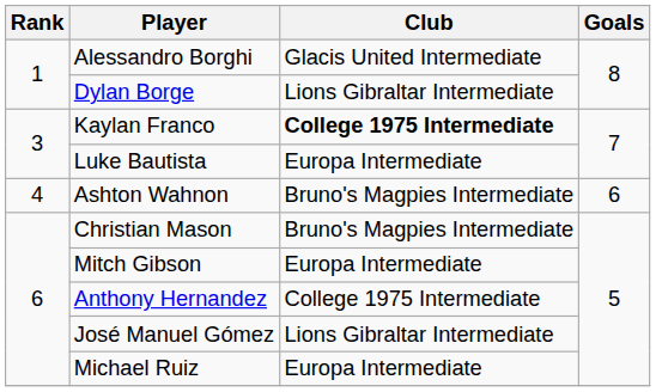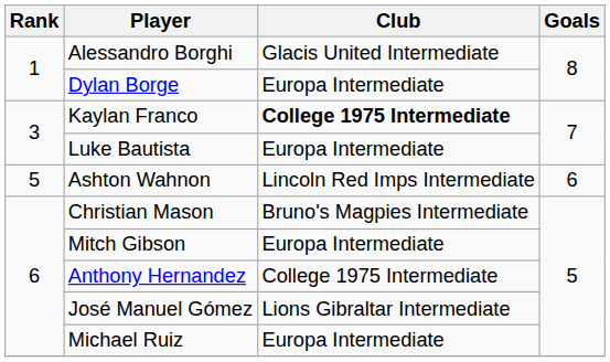 <table class="wikitable" style="text-align:center">
 <tr>
 <th>Rank</th>
 <th>Player</th>
 <th>Club</th>
 <th>Goals</th>
 </tr>
 <tr>
 <td rowspan=2>1</td>
 <td align="left"> Alessandro Borghi</td>
 <td rowspan=1 align="left">Glacis United Intermediate</td>
 <td rowspan=2>8</td>
 </tr>
 <tr>
 <td align="left"> <a href='#'>Dylan Borge</a></td>
-<td align="left">Lions Gibraltar Intermediate</td>
+<td align="left">Europa Intermediate</td>
 </tr>
 <tr>
 <td rowspan=2>3</td>
 <td align="left"> Kaylan Franco</td>
 <td align="left"><strong>College 1975 Intermediate</strong></td>
 <td rowspan=2>7</td>
 </tr>
 <tr>
 <td align="left"> Luke Bautista</td>
 <td align="left">Europa Intermediate</td>
 </tr>
 <tr>
-<td>4</td>
+<td>5</td>
 <td align="left"> Ashton Wahnon</td>
-<td align="left">Bruno's Magpies Intermediate</td>
+<td align="left">Lincoln Red Imps Intermediate</td>
 <td>6</td>
 </tr>
 <tr>
 <td rowspan=5>6</td>
 <td align="left"> Christian Mason</td>
 <td align="left">Bruno's Magpies Intermediate</td>
 <td rowspan=5>5</td>
 </tr>
 <tr>
 <td align="left"> Mitch Gibson</td>
 <td align="left">Europa Intermediate</td>
 </tr>
 <tr>
 <td align="left"> <a href='#'>Anthony Hernandez</a></td>
 <td align="left">College 1975 Intermediate</td>
 </tr>
 <tr>
 <td align="left"> José Manuel Gómez</td>
 <td align="left">Lions Gibraltar Intermediate</td>
 </tr>
 <tr>
 <td align="left"> Michael Ruiz</td>
 <td align="left">Europa Intermediate</td>
 </tr>
 <tr>
 </tr>
 </table>
